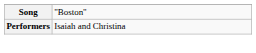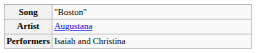 <table class="wikitable" style="font-size: 90%" width=400px>
 <tr>
 </tr>
 <tr>
 <th width=10%>Song</th>
 <td>"Boston"</td>
 </tr>
 <tr>
+<th width=10%>Artist</th>
+<td><a href='#'>Augustana</a></td>
+</tr>
+<tr>
 <th width=10%>Performers</th>
 <td>Isaiah and Christina</td>
 </tr>
 </table>
